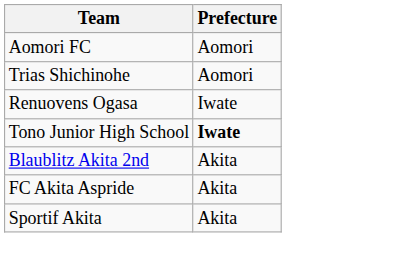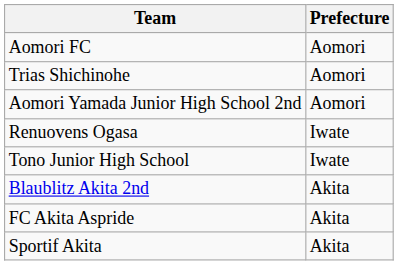 <table class="wikitable sortable">
 <tr>
 <th>Team</th>
 <th>Prefecture</th>
 </tr>
 <tr>
 <td>Aomori FC</td>
 <td>Aomori</td>
 </tr>
 <tr>
 <td>Trias Shichinohe</td>
 <td>Aomori</td>
 </tr>
 <tr>
+<td>Aomori Yamada Junior High School 2nd</td>
+<td>Aomori</td>
+</tr>
+<tr>
 <td>Renuovens Ogasa</td>
 <td>Iwate</td>
 </tr>
 <tr>
 <td>Tono Junior High School</td>
-<td><strong>Iwate</strong></td>
+<td>Iwate</td>
 </tr>
 <tr>
 <td><a href='#'>Blaublitz Akita 2nd</a></td>
 <td>Akita</td>
 </tr>
 <tr>
 <td>FC Akita Aspride</td>
 <td>Akita</td>
 </tr>
 <tr>
 <td>Sportif Akita</td>
 <td>Akita</td>
 </tr>
 </table>
